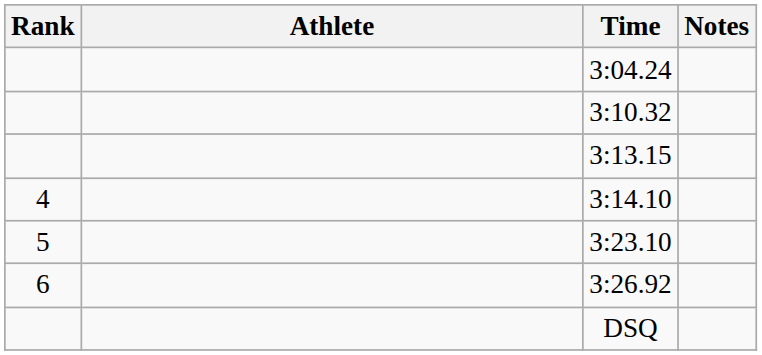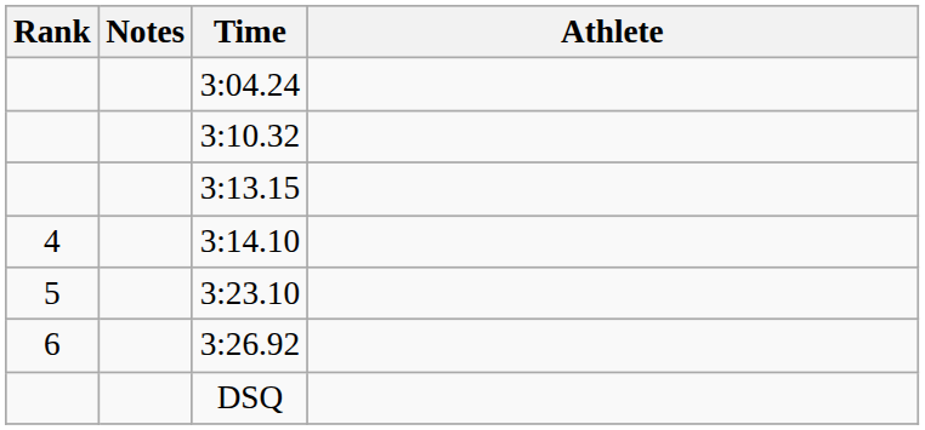 <table class="wikitable" style="text-align:center">
 <tr>
 <th>Rank</th>
+<th>Notes</th>
+<th>Time</th>
 <th Style="width:18em">Athlete</th>
-<th>Time</th>
-<th>Notes</th>
 </tr>
 <tr>
 <td></td>
+<td></td>
+<td>3:04.24</td>
 <td style="text-align:left"></td>
-<td>3:04.24</td>
-<td></td>
 </tr>
 <tr>
 <td></td>
+<td></td>
+<td>3:10.32</td>
 <td style="text-align:left"></td>
-<td>3:10.32</td>
-<td></td>
 </tr>
 <tr>
 <td></td>
+<td></td>
+<td>3:13.15</td>
 <td style="text-align:left"></td>
-<td>3:13.15</td>
-<td></td>
 </tr>
 <tr>
 <td>4</td>
+<td></td>
+<td>3:14.10</td>
 <td style="text-align:left"></td>
-<td>3:14.10</td>
-<td></td>
 </tr>
 <tr>
 <td>5</td>
+<td></td>
+<td>3:23.10</td>
 <td style="text-align:left"></td>
-<td>3:23.10</td>
-<td></td>
 </tr>
 <tr>
 <td>6</td>
+<td></td>
+<td>3:26.92</td>
 <td style="text-align:left"></td>
-<td>3:26.92</td>
-<td></td>
 </tr>
 <tr>
 <td></td>
+<td></td>
+<td>DSQ</td>
 <td style="text-align:left"></td>
-<td>DSQ</td>
-<td></td>
 </tr>
 </table>
